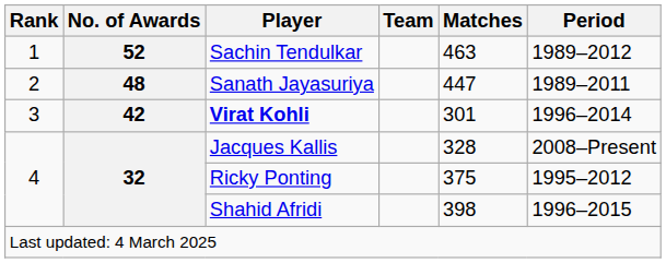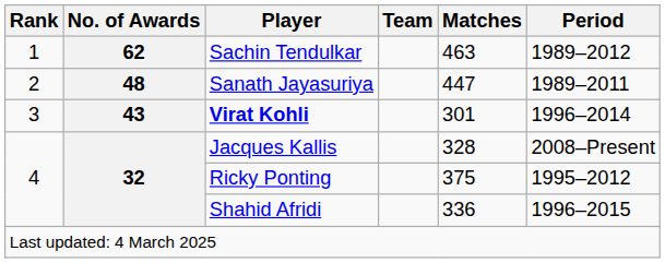 <table class="wikitable plainrowheaders sortable">
 <tr>
 <th>Rank</th>
 <th>No. of Awards</th>
 <th>Player</th>
 <th>Team</th>
 <th>Matches</th>
 <th>Period</th>
 </tr>
 <tr>
 <td align=center>1</td>
-<th>52</th>
+<th>62</th>
 <td><a href='#'>Sachin Tendulkar</a></td>
 <td></td>
 <td>463</td>
 <td>1989–2012</td>
 </tr>
 <tr>
 <td align=center>2</td>
 <th>48</th>
 <td><a href='#'>Sanath Jayasuriya</a></td>
 <td></td>
 <td>447</td>
 <td>1989–2011</td>
 </tr>
 <tr>
 <td align=center>3</td>
-<th>42</th>
+<th>43</th>
 <td><strong><a href='#'>Virat Kohli</a></strong></td>
 <td></td>
 <td>301</td>
 <td>1996–2014</td>
 </tr>
 <tr>
 <td align=center rowspan=3>4</td>
 <th rowspan=3>32</th>
 <td><a href='#'>Jacques Kallis</a></td>
 <td></td>
 <td>328</td>
 <td>2008–Present</td>
 </tr>
 <tr>
 <td><a href='#'>Ricky Ponting</a></td>
 <td></td>
 <td>375</td>
 <td>1995–2012</td>
 </tr>
 <tr>
 <td><a href='#'>Shahid Afridi</a></td>
 <td></td>
-<td>398</td>
+<td>336</td>
 <td>1996–2015</td>
 </tr>
 <tr class="sortbottom">
 <td colspan="6"><small>Last updated: 4 March 2025</small></td>
 </tr>
 </table>
